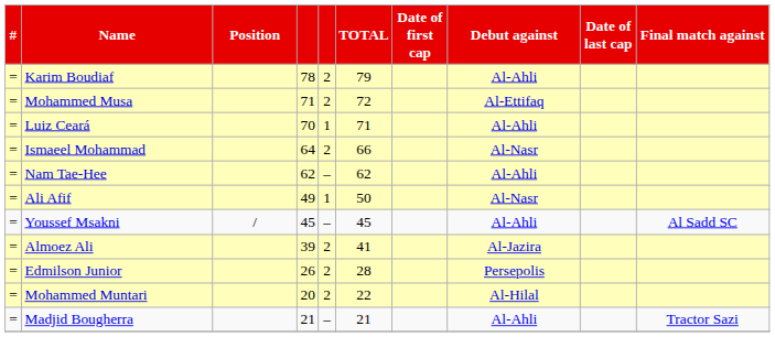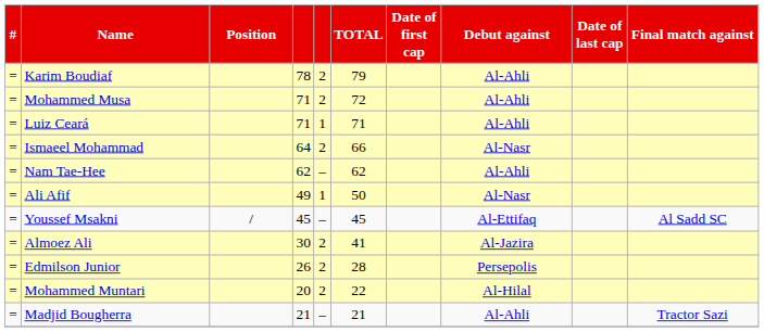 <table border="0" class="wikitable" style="text-align:center;font-size:95%">
 <tr>
 <th scope=col style="color:#FFFFFF; background:#E60000;" width=10>#</th>
 <th scope=col style="color:#FFFFFF; background:#E60000;" width=190>Name</th>
 <th scope=col style="color:#FFFFFF; background:#E60000;" width=80>Position</th>
 <th scope=col style="color:#FFFFFF; background:#E60000;" width=10><a href='#'></a></th>
 <th scope=col style="color:#FFFFFF; background:#E60000;" width=10><a href='#'></a></th>
 <th scope=col style="color:#FFFFFF; background:#E60000;" width=10>TOTAL</th>
 <th scope=col style="color:#FFFFFF; background:#E60000;" width=50>Date of first cap</th>
 <th scope=col style="color:#FFFFFF; background:#E60000;" width=130>Debut against</th>
 <th scope=col style="color:#FFFFFF; background:#E60000;" width=50>Date of last cap</th>
 <th scope=col style="color:#FFFFFF; background:#E60000;" width=130>Final match against</th>
 </tr>
 <tr style="background:#ffb">
 <td>=</td>
 <td align="left"> <a href='#'>Karim Boudiaf</a></td>
 <td></td>
 <td>78</td>
 <td>2</td>
 <td>79</td>
 <td></td>
 <td><a href='#'>Al-Ahli</a></td>
 <td></td>
 <td></td>
 </tr>
 <tr style="background:#ffb">
 <td>=</td>
 <td align="left"> <a href='#'>Mohammed Musa</a></td>
 <td></td>
 <td>71</td>
 <td>2</td>
 <td>72</td>
 <td></td>
-<td><a href='#'>Al-Ettifaq</a></td>
+<td><a href='#'>Al-Ahli</a></td>
 <td></td>
 <td></td>
 </tr>
 <tr style="background:#ffb">
 <td>=</td>
 <td align="left"> <a href='#'>Luiz Ceará</a></td>
 <td></td>
-<td>70</td>
+<td>71</td>
 <td>1</td>
 <td>71</td>
 <td></td>
 <td><a href='#'>Al-Ahli</a></td>
 <td></td>
 <td></td>
 </tr>
 <tr style="background:#ffb">
 <td>=</td>
 <td align="left"> <a href='#'>Ismaeel Mohammad</a></td>
 <td></td>
 <td>64</td>
 <td>2</td>
 <td>66</td>
 <td></td>
 <td><a href='#'>Al-Nasr</a></td>
 <td></td>
 <td></td>
 </tr>
 <tr style="background:#ffb">
 <td>=</td>
 <td align="left"> <a href='#'>Nam Tae-Hee</a></td>
 <td></td>
 <td>62</td>
 <td>–</td>
 <td>62</td>
 <td></td>
 <td><a href='#'>Al-Ahli</a></td>
 <td></td>
 <td></td>
 </tr>
 <tr style="background:#ffb">
 <td>=</td>
 <td align="left"> <a href='#'>Ali Afif</a></td>
 <td></td>
 <td>49</td>
 <td>1</td>
 <td>50</td>
 <td></td>
 <td><a href='#'>Al-Nasr</a></td>
 <td></td>
 <td></td>
 </tr>
 <tr>
 <td>=</td>
 <td align="left"> <a href='#'>Youssef Msakni</a></td>
 <td> / </td>
 <td>45</td>
 <td>–</td>
 <td>45</td>
 <td></td>
-<td><a href='#'>Al-Ahli</a></td>
+<td><a href='#'>Al-Ettifaq</a></td>
 <td></td>
 <td><a href='#'>Al Sadd SC</a></td>
 </tr>
 <tr style="background:#ffb">
 <td>=</td>
 <td align="left"> <a href='#'>Almoez Ali</a></td>
 <td></td>
-<td>39</td>
+<td>30</td>
 <td>2</td>
 <td>41</td>
 <td></td>
 <td><a href='#'>Al-Jazira</a></td>
 <td></td>
 <td></td>
 </tr>
 <tr style="background:#ffb">
 <td>=</td>
 <td align="left"> <a href='#'>Edmilson Junior</a></td>
 <td></td>
 <td>26</td>
 <td>2</td>
 <td>28</td>
 <td></td>
 <td><a href='#'>Persepolis</a></td>
 <td></td>
 <td></td>
 </tr>
 <tr style="background:#ffb">
 <td>=</td>
 <td align="left"> <a href='#'>Mohammed Muntari</a></td>
 <td></td>
 <td>20</td>
 <td>2</td>
 <td>22</td>
 <td></td>
 <td><a href='#'>Al-Hilal</a></td>
 <td></td>
 <td></td>
 </tr>
 <tr>
 <td>=</td>
 <td align="left"> <a href='#'>Madjid Bougherra</a></td>
 <td></td>
 <td>21</td>
 <td>–</td>
 <td>21</td>
 <td></td>
 <td><a href='#'>Al-Ahli</a></td>
 <td></td>
 <td><a href='#'>Tractor Sazi</a></td>
 </tr>
 <tr>
 </tr>
 </table>
